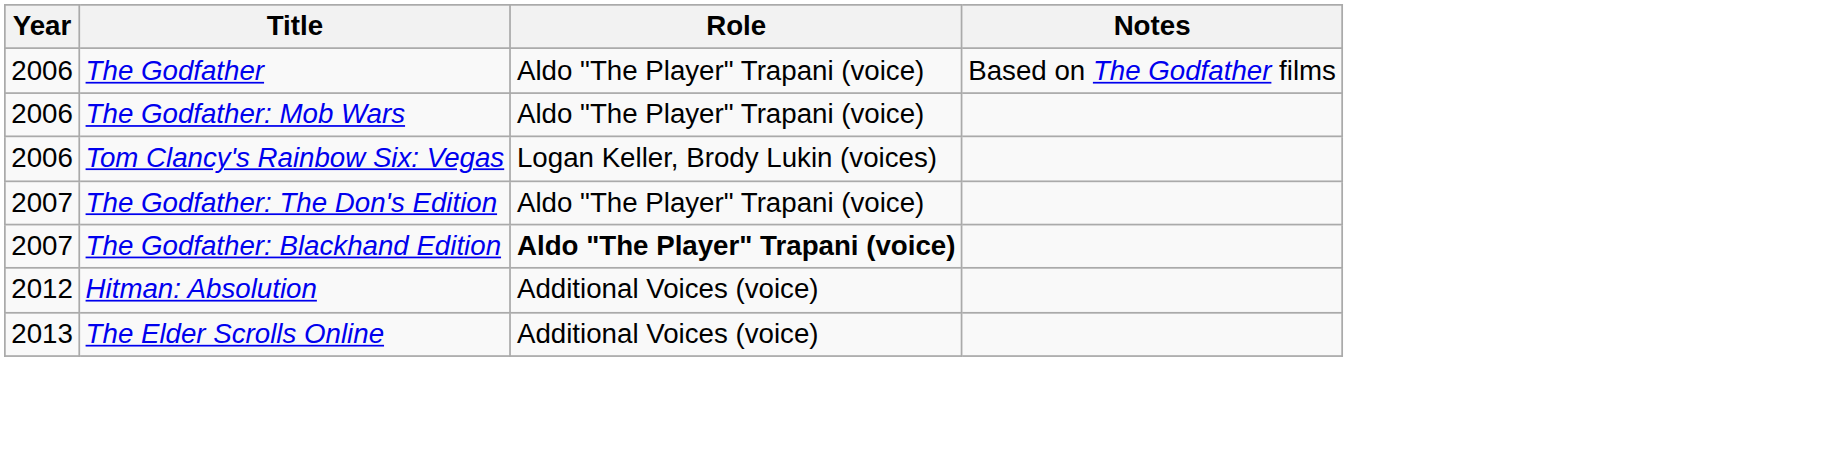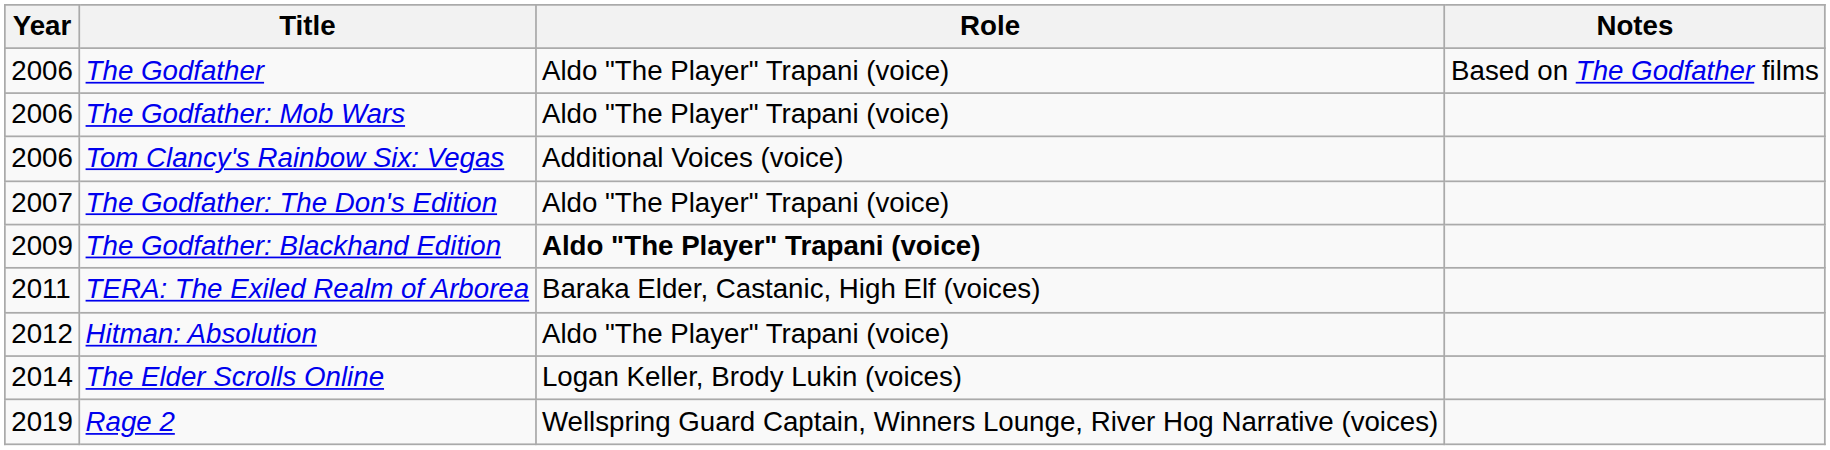 <table class="wikitable sortable">
 <tr>
 <th>Year</th>
 <th>Title</th>
 <th>Role</th>
 <th class="unsortable">Notes</th>
 </tr>
 <tr>
 <td>2006</td>
 <td data-sort-value="Godfather, The"><em><a href='#'>The Godfather</a></em></td>
 <td>Aldo "The Player" Trapani (voice)</td>
 <td>Based on <em><a href='#'>The Godfather</a></em> films</td>
 </tr>
 <tr>
 <td>2006</td>
 <td data-sort-value="Godfather: Mob Wars, The"><em><a href='#'>The Godfather: Mob Wars</a></em></td>
 <td>Aldo "The Player" Trapani (voice)</td>
 <td></td>
 </tr>
 <tr>
 <td>2006</td>
 <td><em><a href='#'>Tom Clancy's Rainbow Six: Vegas</a></em></td>
-<td>Logan Keller, Brody Lukin (voices)</td>
+<td>Additional Voices (voice)</td>
 <td></td>
 </tr>
 <tr>
 <td>2007</td>
 <td data-sort-value="Godfather: The Don's Edition, The"><em><a href='#'>The Godfather: The Don's Edition</a></em></td>
 <td>Aldo "The Player" Trapani (voice)</td>
 <td></td>
 </tr>
 <tr>
-<td>2007</td>
+<td>2009</td>
 <td data-sort-value="Godfather: Blackhand Edition, The"><em><a href='#'>The Godfather: Blackhand Edition</a></em></td>
 <td><strong>Aldo "The Player" Trapani (voice)</strong></td>
 <td></td>
 </tr>
 <tr>
-<td>2012</td>
-<td><em><a href='#'>Hitman: Absolution</a></em></td>
-<td>Additional Voices (voice)</td>
+<td>2011</td>
+<td><em><a href='#'>TERA: The Exiled Realm of Arborea</a></em></td>
+<td>Baraka Elder, Castanic, High Elf (voices)</td>
 <td></td>
 </tr>
 <tr>
-<td>2013</td>
+<td>2012</td>
+<td><em><a href='#'>Hitman: Absolution</a></em></td>
+<td>Aldo "The Player" Trapani (voice)</td>
+<td></td>
+</tr>
+<tr>
+<td>2014</td>
 <td data-sort-value="Elder Scrolls Online, The"><em><a href='#'>The Elder Scrolls Online</a></em></td>
-<td>Additional Voices (voice)</td>
+<td>Logan Keller, Brody Lukin (voices)</td>
+<td></td>
+</tr>
+<tr>
+<td>2019</td>
+<td><em><a href='#'>Rage 2</a></em></td>
+<td>Wellspring Guard Captain, Winners Lounge, River Hog Narrative (voices)</td>
 <td></td>
 </tr>
 </table>
